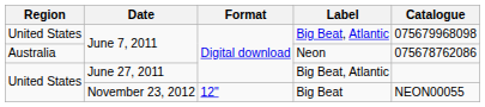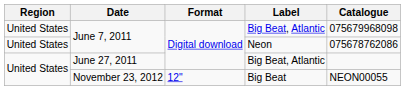 <table class="wikitable">
 <tr>
 <th>Region</th>
 <th>Date</th>
 <th>Format</th>
 <th>Label</th>
 <th>Catalogue</th>
 </tr>
 <tr>
 <td>United States</td>
 <td rowspan="2">June 7, 2011</td>
 <td rowspan="3"><a href='#'>Digital download</a></td>
 <td><a href='#'>Big Beat</a>, <a href='#'>Atlantic</a></td>
 <td>075679968098</td>
 </tr>
 <tr>
-<td>Australia</td>
+<td>United States</td>
 <td>Neon</td>
 <td>075678762086</td>
 </tr>
 <tr>
 <td rowspan="2">United States</td>
 <td>June 27, 2011</td>
 <td>Big Beat, Atlantic</td>
 </tr>
 <tr>
 <td>November 23, 2012</td>
 <td><a href='#'>12"</a></td>
 <td>Big Beat</td>
 <td>NEON00055</td>
 </tr>
 </table>
